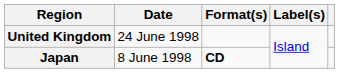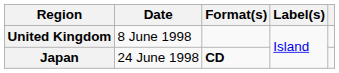 <table class="wikitable plainrowheaders">
 <tr>
 <th scope="col">Region</th>
 <th scope="col">Date</th>
 <th scope="col">Format(s)</th>
 <th scope="col">Label(s)</th>
 <th scope="col"></th>
 </tr>
 <tr>
 <th scope="row">United Kingdom</th>
-<td>24 June 1998</td>
+<td>8 June 1998</td>
 <td></td>
 <td rowspan="2"><a href='#'>Island</a></td>
 <td></td>
 </tr>
 <tr>
 <th scope="row">Japan</th>
-<td>8 June 1998</td>
+<td>24 June 1998</td>
 <td><strong>CD</strong></td>
 <td></td>
 </tr>
 </table>
